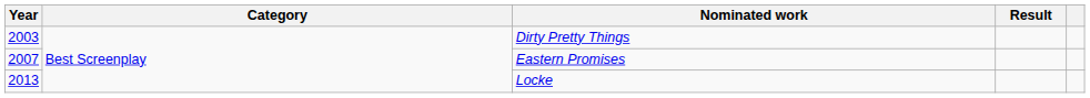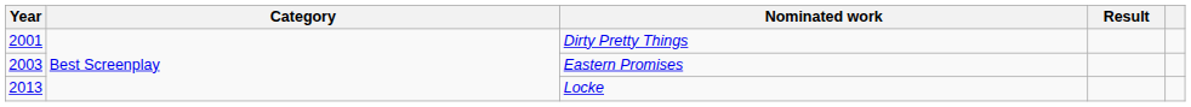 <table class="wikitable sortable">
 <tr>
 <th scope="col" style="width:1em;">Year</th>
 <th scope="col" style="width:39em;">Category</th>
 <th scope="col" style="width:40em;">Nominated work</th>
 <th scope="col" style="width:5em;">Result</th>
 <th scope="col" style="width:1em;"class="unsortable"></th>
 </tr>
 <tr>
-<td><a href='#'>2003</a></td>
+<td><a href='#'>2001</a></td>
 <td rowspan="3"><a href='#'>Best Screenplay</a></td>
 <td><em><a href='#'>Dirty Pretty Things</a></em></td>
 <td></td>
 <td></td>
 </tr>
 <tr>
-<td><a href='#'>2007</a></td>
+<td><a href='#'>2003</a></td>
 <td><em><a href='#'>Eastern Promises</a></em></td>
 <td></td>
 <td></td>
 </tr>
 <tr>
 <td><a href='#'>2013</a></td>
 <td><em><a href='#'>Locke</a></em></td>
 <td></td>
 <td></td>
 </tr>
 </table>
